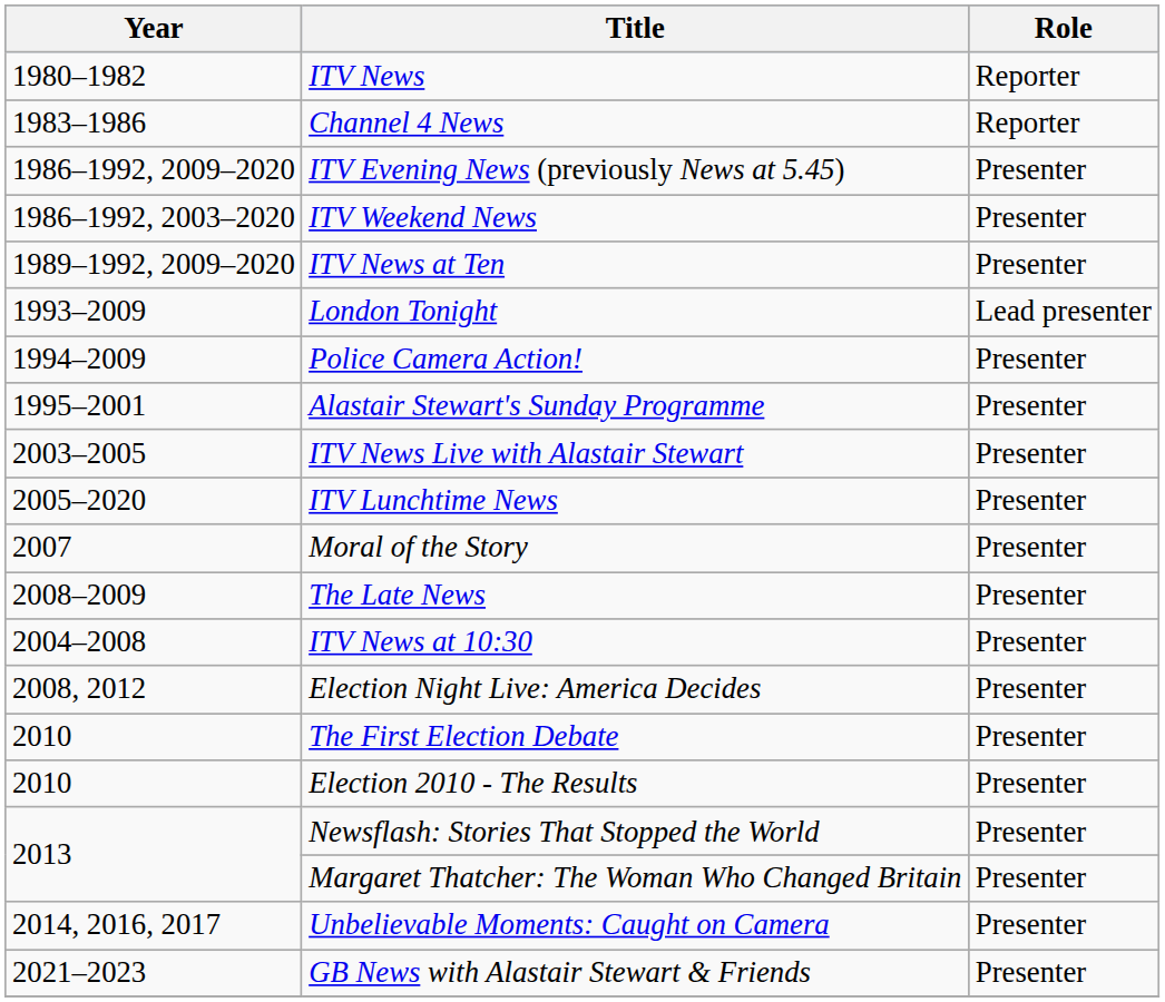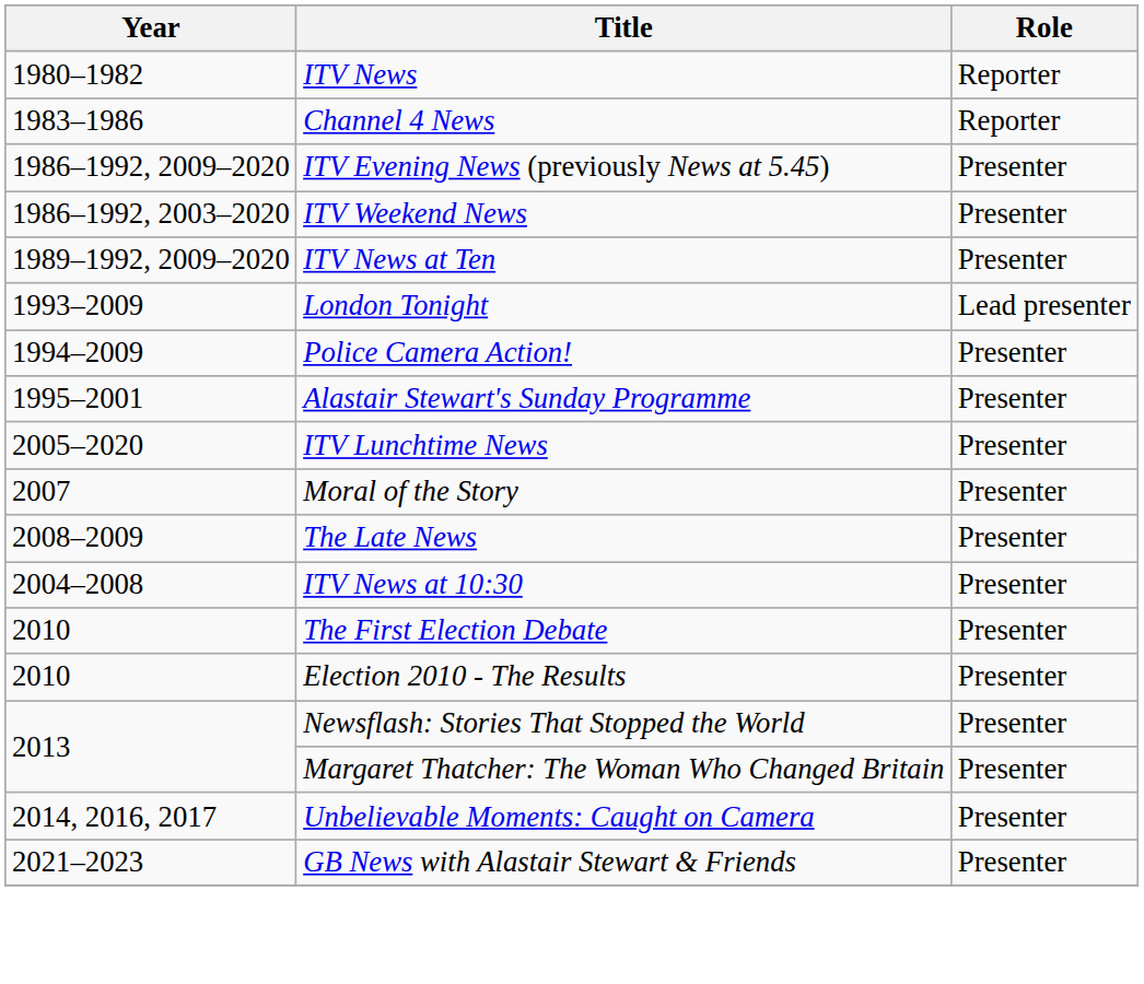 <table class="wikitable">
 <tr style="background:#b0c4de; text-align:center;">
 <th>Year</th>
 <th>Title</th>
 <th>Role</th>
 </tr>
 <tr>
 <td>1980–1982</td>
 <td><em><a href='#'>ITV News</a></em></td>
 <td>Reporter</td>
 </tr>
 <tr>
 <td>1983–1986</td>
 <td><em><a href='#'>Channel 4 News</a></em></td>
 <td>Reporter</td>
 </tr>
 <tr>
 <td>1986–1992, 2009–2020</td>
 <td><em><a href='#'>ITV Evening News</a></em> (previously <em>News at 5.45</em>)</td>
 <td>Presenter</td>
 </tr>
 <tr>
 <td>1986–1992, 2003–2020</td>
 <td><em><a href='#'>ITV Weekend News</a></em></td>
 <td>Presenter</td>
 </tr>
 <tr>
 <td>1989–1992, 2009–2020</td>
 <td><em><a href='#'>ITV News at Ten</a></em></td>
 <td>Presenter</td>
 </tr>
 <tr>
 <td>1993–2009</td>
 <td><em><a href='#'>London Tonight</a></em></td>
 <td>Lead presenter</td>
 </tr>
 <tr>
 <td>1994–2009</td>
 <td><em><a href='#'>Police Camera Action!</a></em></td>
 <td>Presenter</td>
 </tr>
 <tr>
 <td>1995–2001</td>
 <td><em><a href='#'>Alastair Stewart's Sunday Programme</a></em></td>
 <td>Presenter</td>
 </tr>
 <tr>
-<td>2003–2005</td>
-<td><em><a href='#'>ITV News Live with Alastair Stewart</a></em></td>
-<td>Presenter</td>
-</tr>
-<tr>
 <td>2005–2020</td>
 <td><em><a href='#'>ITV Lunchtime News</a></em></td>
 <td>Presenter</td>
 </tr>
 <tr>
 <td>2007</td>
 <td><em>Moral of the Story</em></td>
 <td>Presenter</td>
 </tr>
 <tr>
 <td>2008–2009</td>
 <td><em><a href='#'>The Late News</a></em></td>
 <td>Presenter</td>
 </tr>
 <tr>
 <td>2004–2008</td>
 <td><em><a href='#'>ITV News at 10:30</a></em></td>
-<td>Presenter</td>
-</tr>
-<tr>
-<td>2008, 2012</td>
-<td><em>Election Night Live: America Decides</em></td>
 <td>Presenter</td>
 </tr>
 <tr>
 <td>2010</td>
 <td><em><a href='#'>The First Election Debate</a></em></td>
 <td>Presenter</td>
 </tr>
 <tr>
 <td>2010</td>
 <td><em>Election 2010 - The Results</em></td>
 <td>Presenter</td>
 </tr>
 <tr>
 <td rowspan=2>2013</td>
 <td><em>Newsflash: Stories That Stopped the World</em></td>
 <td>Presenter</td>
 </tr>
 <tr>
 <td><em>Margaret Thatcher: The Woman Who Changed Britain</em></td>
 <td>Presenter</td>
 </tr>
 <tr>
 <td>2014, 2016, 2017</td>
 <td><em><a href='#'>Unbelievable Moments: Caught on Camera</a></em></td>
 <td>Presenter</td>
 </tr>
 <tr>
 <td>2021–2023</td>
 <td><em><a href='#'>GB News</a> with Alastair Stewart & Friends</em></td>
 <td>Presenter</td>
 </tr>
 <tr>
 </tr>
 </table>
